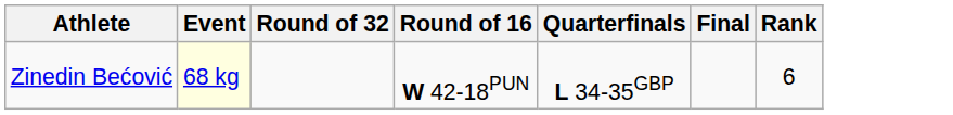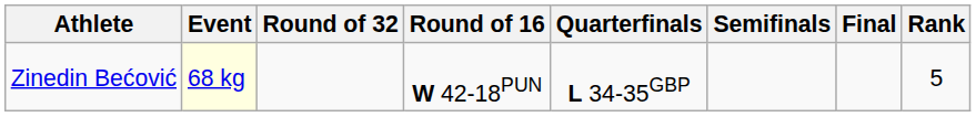 <table class=wikitable style="font-size:90%; text-align:center">
 <tr>
 <th>Athlete</th>
 <th>Event</th>
 <th>Round of 32</th>
 <th>Round of 16</th>
 <th>Quarterfinals</th>
+<th>Semifinals</th>
 <th>Final</th>
 <th>Rank</th>
 </tr>
 <tr>
 <td align=left><a href='#'>Zinedin Bećović</a></td>
 <td align=left style="background: lightyellow;"><a href='#'>68 kg</a></td>
 <td></td>
 <td><br><strong>W</strong> 42-18<sup>PUN</sup></td>
 <td><br><strong>L</strong> 34-35<sup>GBP</sup></td>
 <td></td>
-<td>6</td>
+<td></td>
+<td>5</td>
 </tr>
 </table>
